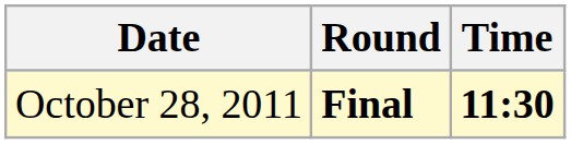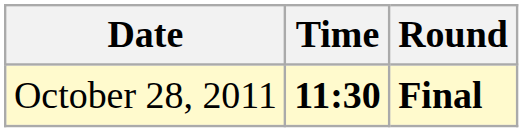 <table class="wikitable">
 <tr>
 <th>Date</th>
+<th>Time</th>
 <th>Round</th>
-<th>Time</th>
 </tr>
 <tr style=background:lemonchiffon>
 <td>October 28, 2011</td>
+<td><strong>11:30</strong></td>
 <td><strong>Final</strong></td>
-<td><strong>11:30</strong></td>
 </tr>
 </table>
